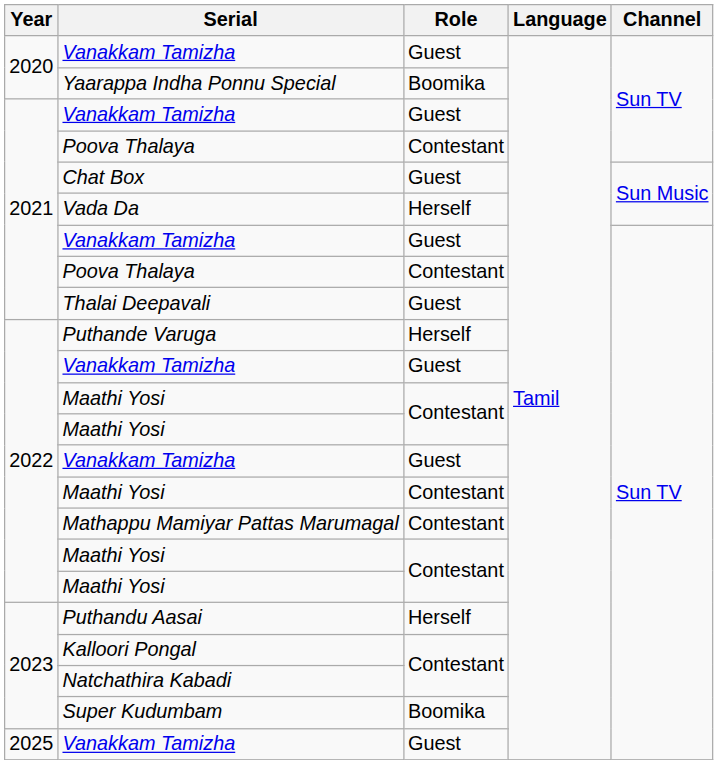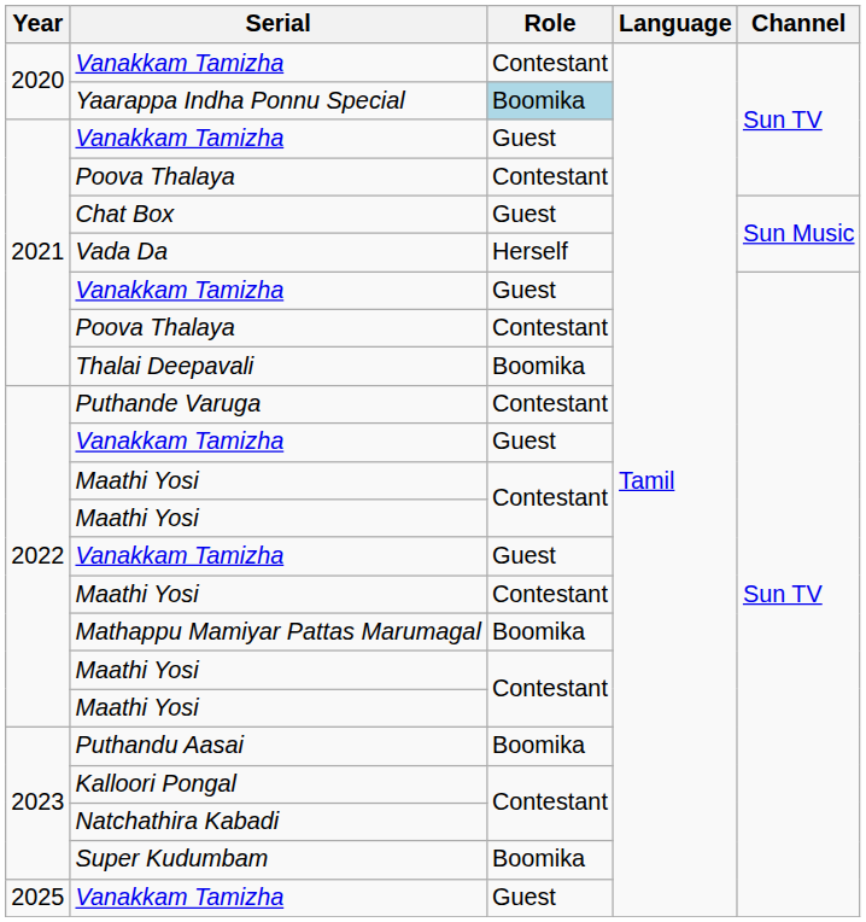 <table class="wikitable">
 <tr>
 <th>Year</th>
 <th>Serial</th>
 <th>Role</th>
 <th>Language</th>
 <th>Channel</th>
 </tr>
 <tr>
 <td rowspan="2">2020</td>
 <td><em><a href='#'>Vanakkam Tamizha</a></em></td>
-<td>Guest</td>
+<td>Contestant</td>
 <td rowspan="25"><a href='#'>Tamil</a></td>
 <td rowspan="4"><a href='#'>Sun TV</a></td>
 </tr>
 <tr>
 <td><em>Yaarappa Indha Ponnu Special</em></td>
-<td>Boomika</td>
+<td style="background: lightblue;">Boomika</td>
 </tr>
 <tr>
 <td rowspan="7">2021</td>
 <td><em><a href='#'>Vanakkam Tamizha</a></em></td>
 <td>Guest</td>
 </tr>
 <tr>
 <td><em>Poova Thalaya</em></td>
 <td>Contestant</td>
 </tr>
 <tr>
 <td><em>Chat Box</em></td>
 <td>Guest</td>
 <td rowspan="2"><a href='#'>Sun Music</a></td>
 </tr>
 <tr>
 <td><em>Vada Da</em></td>
 <td>Herself</td>
 </tr>
 <tr>
 <td><em><a href='#'>Vanakkam Tamizha</a></em></td>
 <td>Guest</td>
 <td rowspan="18"><a href='#'>Sun TV</a></td>
 </tr>
 <tr>
 <td><em>Poova Thalaya</em></td>
 <td>Contestant</td>
 </tr>
 <tr>
 <td><em>Thalai Deepavali</em></td>
-<td>Guest</td>
+<td>Boomika</td>
 </tr>
 <tr>
 <td rowspan="9">2022</td>
 <td><em>Puthande Varuga</em></td>
-<td>Herself</td>
+<td>Contestant</td>
 </tr>
 <tr>
 <td><em><a href='#'>Vanakkam Tamizha</a></em></td>
 <td>Guest</td>
 </tr>
 <tr>
 <td><em>Maathi Yosi</em></td>
 <td rowspan="2">Contestant</td>
 </tr>
 <tr>
 <td><em>Maathi Yosi</em></td>
 </tr>
 <tr>
 <td><em><a href='#'>Vanakkam Tamizha</a></em></td>
 <td>Guest</td>
 </tr>
 <tr>
 <td><em>Maathi Yosi</em></td>
 <td>Contestant</td>
 </tr>
 <tr>
 <td><em>Mathappu Mamiyar Pattas Marumagal</em></td>
-<td>Contestant</td>
+<td>Boomika</td>
 </tr>
 <tr>
 <td><em>Maathi Yosi</em></td>
 <td rowspan="2">Contestant</td>
 </tr>
 <tr>
 <td><em>Maathi Yosi</em></td>
 </tr>
 <tr>
 <td rowspan="4">2023</td>
 <td><em>Puthandu Aasai</em></td>
-<td>Herself</td>
+<td>Boomika</td>
 </tr>
 <tr>
 <td><em>Kalloori Pongal</em></td>
 <td rowspan="2">Contestant</td>
 </tr>
 <tr>
 <td><em>Natchathira Kabadi</em></td>
 </tr>
 <tr>
 <td><em>Super Kudumbam</em></td>
 <td>Boomika</td>
 </tr>
 <tr>
 <td>2025</td>
 <td><em><a href='#'>Vanakkam Tamizha</a></em></td>
 <td>Guest</td>
 </tr>
 </table>
